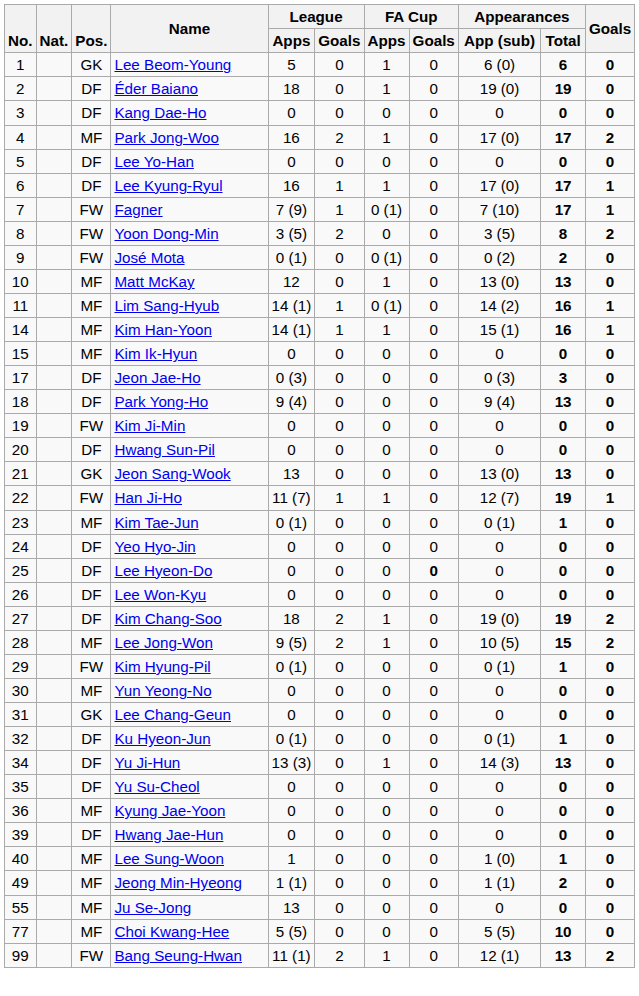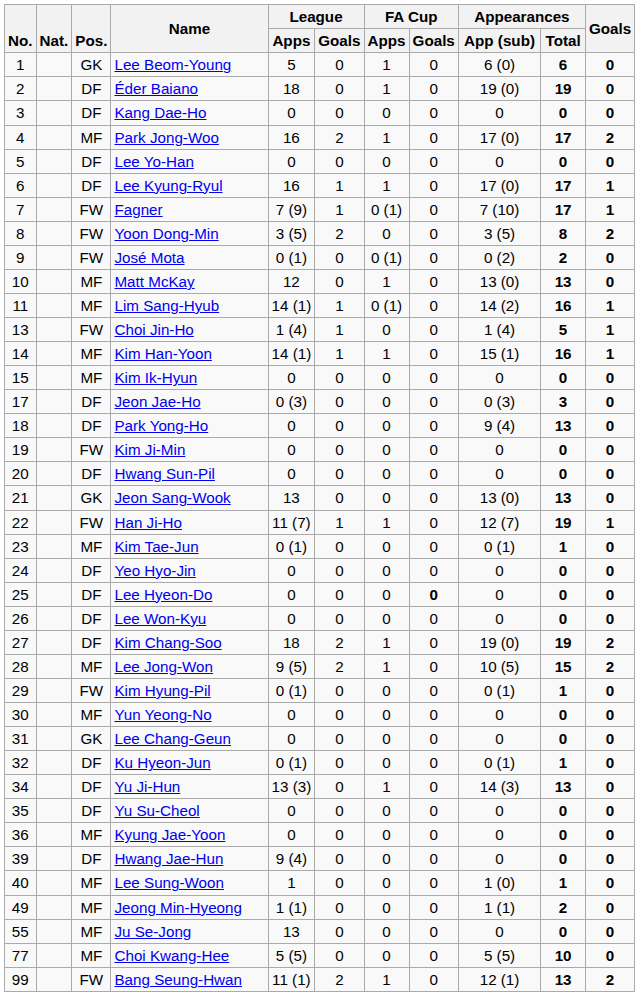 <table class="wikitable" style="font-size: 95%; text-align: center;">
 <tr>
 <th rowspan="2" valign="bottom">No.</th>
 <th rowspan="2" valign="bottom">Nat.</th>
 <th rowspan="2" valign="bottom">Pos.</th>
 <th rowspan="2" width="150">Name</th>
 <th colspan="2" width="80">League</th>
 <th colspan="2" width="80">FA Cup</th>
 <th colspan="2" width="120">Appearances</th>
 <th rowspan="2" width="40">Goals</th>
 </tr>
 <tr>
 <th>Apps</th>
 <th>Goals</th>
 <th>Apps</th>
 <th>Goals</th>
 <th>App (sub)</th>
 <th>Total</th>
 </tr>
 <tr>
 <td>1</td>
 <td></td>
 <td>GK</td>
 <td align="left"><a href='#'>Lee Beom-Young</a></td>
 <td>5</td>
 <td>0</td>
 <td>1</td>
 <td>0</td>
 <td>6 (0)</td>
 <td><strong>6</strong></td>
 <td><strong>0</strong></td>
 </tr>
 <tr>
 <td>2</td>
 <td></td>
 <td>DF</td>
 <td align="left"><a href='#'>Éder Baiano</a></td>
 <td>18</td>
 <td>0</td>
 <td>1</td>
 <td>0</td>
 <td>19 (0)</td>
 <td><strong>19</strong></td>
 <td><strong>0</strong></td>
 </tr>
 <tr>
 <td>3</td>
 <td></td>
 <td>DF</td>
 <td align="left"><a href='#'>Kang Dae-Ho</a></td>
 <td>0</td>
 <td>0</td>
 <td>0</td>
 <td>0</td>
 <td>0</td>
 <td><strong>0</strong></td>
 <td><strong>0</strong></td>
 </tr>
 <tr>
 <td>4</td>
 <td></td>
 <td>MF</td>
 <td align="left"><a href='#'>Park Jong-Woo</a></td>
 <td>16</td>
 <td>2</td>
 <td>1</td>
 <td>0</td>
 <td>17 (0)</td>
 <td><strong>17</strong></td>
 <td><strong>2</strong></td>
 </tr>
 <tr>
 <td>5</td>
 <td></td>
 <td>DF</td>
 <td align="left"><a href='#'>Lee Yo-Han</a></td>
 <td>0</td>
 <td>0</td>
 <td>0</td>
 <td>0</td>
 <td>0</td>
 <td><strong>0</strong></td>
 <td><strong>0</strong></td>
 </tr>
 <tr>
 <td>6</td>
 <td></td>
 <td>DF</td>
 <td align="left"><a href='#'>Lee Kyung-Ryul</a></td>
 <td>16</td>
 <td>1</td>
 <td>1</td>
 <td>0</td>
 <td>17 (0)</td>
 <td><strong>17</strong></td>
 <td><strong>1</strong></td>
 </tr>
 <tr>
 <td>7</td>
 <td></td>
 <td>FW</td>
 <td align="left"><a href='#'>Fagner</a></td>
 <td>7 (9)</td>
 <td>1</td>
 <td>0 (1)</td>
 <td>0</td>
 <td>7 (10)</td>
 <td><strong>17</strong></td>
 <td><strong>1</strong></td>
 </tr>
 <tr>
 <td>8</td>
 <td></td>
 <td>FW</td>
 <td align="left"><a href='#'>Yoon Dong-Min</a></td>
 <td>3 (5)</td>
 <td>2</td>
 <td>0</td>
 <td>0</td>
 <td>3 (5)</td>
 <td><strong>8</strong></td>
 <td><strong>2</strong></td>
 </tr>
 <tr>
 <td>9</td>
 <td></td>
 <td>FW</td>
 <td align="left"><a href='#'>José Mota</a></td>
 <td>0 (1)</td>
 <td>0</td>
 <td>0 (1)</td>
 <td>0</td>
 <td>0 (2)</td>
 <td><strong>2</strong></td>
 <td><strong>0</strong></td>
 </tr>
 <tr>
 <td>10</td>
 <td></td>
 <td>MF</td>
 <td align="left"><a href='#'>Matt McKay</a></td>
 <td>12</td>
 <td>0</td>
 <td>1</td>
 <td>0</td>
 <td>13 (0)</td>
 <td><strong>13</strong></td>
 <td><strong>0</strong></td>
 </tr>
 <tr>
 <td>11</td>
 <td></td>
 <td>MF</td>
 <td align="left"><a href='#'>Lim Sang-Hyub</a></td>
 <td>14 (1)</td>
 <td>1</td>
 <td>0 (1)</td>
 <td>0</td>
 <td>14 (2)</td>
 <td><strong>16</strong></td>
 <td><strong>1</strong></td>
 </tr>
 <tr>
+<td>13</td>
+<td></td>
+<td>FW</td>
+<td align="left"><a href='#'>Choi Jin-Ho</a></td>
+<td>1 (4)</td>
+<td>1</td>
+<td>0</td>
+<td>0</td>
+<td>1 (4)</td>
+<td><strong>5</strong></td>
+<td><strong>1</strong></td>
+</tr>
+<tr>
 <td>14</td>
 <td></td>
 <td>MF</td>
 <td align="left"><a href='#'>Kim Han-Yoon</a></td>
 <td>14 (1)</td>
 <td>1</td>
 <td>1</td>
 <td>0</td>
 <td>15 (1)</td>
 <td><strong>16</strong></td>
 <td><strong>1</strong></td>
 </tr>
 <tr>
 <td>15</td>
 <td></td>
 <td>MF</td>
 <td align="left"><a href='#'>Kim Ik-Hyun</a></td>
 <td>0</td>
 <td>0</td>
 <td>0</td>
 <td>0</td>
 <td>0</td>
 <td><strong>0</strong></td>
 <td><strong>0</strong></td>
 </tr>
 <tr>
 <td>17</td>
 <td></td>
 <td>DF</td>
 <td align="left"><a href='#'>Jeon Jae-Ho</a></td>
 <td>0 (3)</td>
 <td>0</td>
 <td>0</td>
 <td>0</td>
 <td>0 (3)</td>
 <td><strong>3</strong></td>
 <td><strong>0</strong></td>
 </tr>
 <tr>
 <td>18</td>
 <td></td>
 <td>DF</td>
 <td align="left"><a href='#'>Park Yong-Ho</a></td>
-<td>9 (4)</td>
+<td>0</td>
 <td>0</td>
 <td>0</td>
 <td>0</td>
 <td>9 (4)</td>
 <td><strong>13</strong></td>
 <td><strong>0</strong></td>
 </tr>
 <tr>
 <td>19</td>
 <td></td>
 <td>FW</td>
 <td align="left"><a href='#'>Kim Ji-Min</a></td>
 <td>0</td>
 <td>0</td>
 <td>0</td>
 <td>0</td>
 <td>0</td>
 <td><strong>0</strong></td>
 <td><strong>0</strong></td>
 </tr>
 <tr>
 <td>20</td>
 <td></td>
 <td>DF</td>
 <td align="left"><a href='#'>Hwang Sun-Pil</a></td>
 <td>0</td>
 <td>0</td>
 <td>0</td>
 <td>0</td>
 <td>0</td>
 <td><strong>0</strong></td>
 <td><strong>0</strong></td>
 </tr>
 <tr>
 <td>21</td>
 <td></td>
 <td>GK</td>
 <td align="left"><a href='#'>Jeon Sang-Wook</a></td>
 <td>13</td>
 <td>0</td>
 <td>0</td>
 <td>0</td>
 <td>13 (0)</td>
 <td><strong>13</strong></td>
 <td><strong>0</strong></td>
 </tr>
 <tr>
 <td>22</td>
 <td></td>
 <td>FW</td>
 <td align="left"><a href='#'>Han Ji-Ho</a></td>
 <td>11 (7)</td>
 <td>1</td>
 <td>1</td>
 <td>0</td>
 <td>12 (7)</td>
 <td><strong>19</strong></td>
 <td><strong>1</strong></td>
 </tr>
 <tr>
 <td>23</td>
 <td></td>
 <td>MF</td>
 <td align="left"><a href='#'>Kim Tae-Jun</a></td>
 <td>0 (1)</td>
 <td>0</td>
 <td>0</td>
 <td>0</td>
 <td>0 (1)</td>
 <td><strong>1</strong></td>
 <td><strong>0</strong></td>
 </tr>
 <tr>
 <td>24</td>
 <td></td>
 <td>DF</td>
 <td align="left"><a href='#'>Yeo Hyo-Jin</a></td>
 <td>0</td>
 <td>0</td>
 <td>0</td>
 <td>0</td>
 <td>0</td>
 <td><strong>0</strong></td>
 <td><strong>0</strong></td>
 </tr>
 <tr>
 <td>25</td>
 <td></td>
 <td>DF</td>
 <td align="left"><a href='#'>Lee Hyeon-Do</a></td>
 <td>0</td>
 <td>0</td>
 <td>0</td>
 <td><strong>0</strong></td>
 <td>0</td>
 <td><strong>0</strong></td>
 <td><strong>0</strong></td>
 </tr>
 <tr>
 <td>26</td>
 <td></td>
 <td>DF</td>
 <td align="left"><a href='#'>Lee Won-Kyu</a></td>
 <td>0</td>
 <td>0</td>
 <td>0</td>
 <td>0</td>
 <td>0</td>
 <td><strong>0</strong></td>
 <td><strong>0</strong></td>
 </tr>
 <tr>
 <td>27</td>
 <td></td>
 <td>DF</td>
 <td align="left"><a href='#'>Kim Chang-Soo</a></td>
 <td>18</td>
 <td>2</td>
 <td>1</td>
 <td>0</td>
 <td>19 (0)</td>
 <td><strong>19</strong></td>
 <td><strong>2</strong></td>
 </tr>
 <tr>
 <td>28</td>
 <td></td>
 <td>MF</td>
 <td align="left"><a href='#'>Lee Jong-Won</a></td>
 <td>9 (5)</td>
 <td>2</td>
 <td>1</td>
 <td>0</td>
 <td>10 (5)</td>
 <td><strong>15</strong></td>
 <td><strong>2</strong></td>
 </tr>
 <tr>
 <td>29</td>
 <td></td>
 <td>FW</td>
 <td align="left"><a href='#'>Kim Hyung-Pil</a></td>
 <td>0 (1)</td>
 <td>0</td>
 <td>0</td>
 <td>0</td>
 <td>0 (1)</td>
 <td><strong>1</strong></td>
 <td><strong>0</strong></td>
 </tr>
 <tr>
 <td>30</td>
 <td></td>
 <td>MF</td>
 <td align="left"><a href='#'>Yun Yeong-No</a></td>
 <td>0</td>
 <td>0</td>
 <td>0</td>
 <td>0</td>
 <td>0</td>
 <td><strong>0</strong></td>
 <td><strong>0</strong></td>
 </tr>
 <tr>
 <td>31</td>
 <td></td>
 <td>GK</td>
 <td align="left"><a href='#'>Lee Chang-Geun</a></td>
 <td>0</td>
 <td>0</td>
 <td>0</td>
 <td>0</td>
 <td>0</td>
 <td><strong>0</strong></td>
 <td><strong>0</strong></td>
 </tr>
 <tr>
 <td>32</td>
 <td></td>
 <td>DF</td>
 <td align="left"><a href='#'>Ku Hyeon-Jun</a></td>
 <td>0 (1)</td>
 <td>0</td>
 <td>0</td>
 <td>0</td>
 <td>0 (1)</td>
 <td><strong>1</strong></td>
 <td><strong>0</strong></td>
 </tr>
 <tr>
 <td>34</td>
 <td></td>
 <td>DF</td>
 <td align="left"><a href='#'>Yu Ji-Hun</a></td>
 <td>13 (3)</td>
 <td>0</td>
 <td>1</td>
 <td>0</td>
 <td>14 (3)</td>
 <td><strong>13</strong></td>
 <td><strong>0</strong></td>
 </tr>
 <tr>
 <td>35</td>
 <td></td>
 <td>DF</td>
 <td align="left"><a href='#'>Yu Su-Cheol</a></td>
 <td>0</td>
 <td>0</td>
 <td>0</td>
 <td>0</td>
 <td>0</td>
 <td><strong>0</strong></td>
 <td><strong>0</strong></td>
 </tr>
 <tr>
 <td>36</td>
 <td></td>
 <td>MF</td>
 <td align="left"><a href='#'>Kyung Jae-Yoon</a></td>
 <td>0</td>
 <td>0</td>
 <td>0</td>
 <td>0</td>
 <td>0</td>
 <td><strong>0</strong></td>
 <td><strong>0</strong></td>
 </tr>
 <tr>
 <td>39</td>
 <td></td>
 <td>DF</td>
 <td align="left"><a href='#'>Hwang Jae-Hun</a></td>
-<td>0</td>
+<td>9 (4)</td>
 <td>0</td>
 <td>0</td>
 <td>0</td>
 <td>0</td>
 <td><strong>0</strong></td>
 <td><strong>0</strong></td>
 </tr>
 <tr>
 <td>40</td>
 <td></td>
 <td>MF</td>
 <td align="left"><a href='#'>Lee Sung-Woon</a></td>
 <td>1</td>
 <td>0</td>
 <td>0</td>
 <td>0</td>
 <td>1 (0)</td>
 <td><strong>1</strong></td>
 <td><strong>0</strong></td>
 </tr>
 <tr>
 <td>49</td>
 <td></td>
 <td>MF</td>
 <td align="left"><a href='#'>Jeong Min-Hyeong</a></td>
 <td>1 (1)</td>
 <td>0</td>
 <td>0</td>
 <td>0</td>
 <td>1 (1)</td>
 <td><strong>2</strong></td>
 <td><strong>0</strong></td>
 </tr>
 <tr>
 <td>55</td>
 <td></td>
 <td>MF</td>
 <td align="left"><a href='#'>Ju Se-Jong</a></td>
 <td>13</td>
 <td>0</td>
 <td>0</td>
 <td>0</td>
 <td>0</td>
 <td><strong>0</strong></td>
 <td><strong>0</strong></td>
 </tr>
 <tr>
 <td>77</td>
 <td></td>
 <td>MF</td>
 <td align="left"><a href='#'>Choi Kwang-Hee</a></td>
 <td>5 (5)</td>
 <td>0</td>
 <td>0</td>
 <td>0</td>
 <td>5 (5)</td>
 <td><strong>10</strong></td>
 <td><strong>0</strong></td>
 </tr>
 <tr>
 <td>99</td>
 <td></td>
 <td>FW</td>
 <td align="left"><a href='#'>Bang Seung-Hwan</a></td>
 <td>11 (1)</td>
 <td>2</td>
 <td>1</td>
 <td>0</td>
 <td>12 (1)</td>
 <td><strong>13</strong></td>
 <td><strong>2</strong></td>
 </tr>
 </table>
